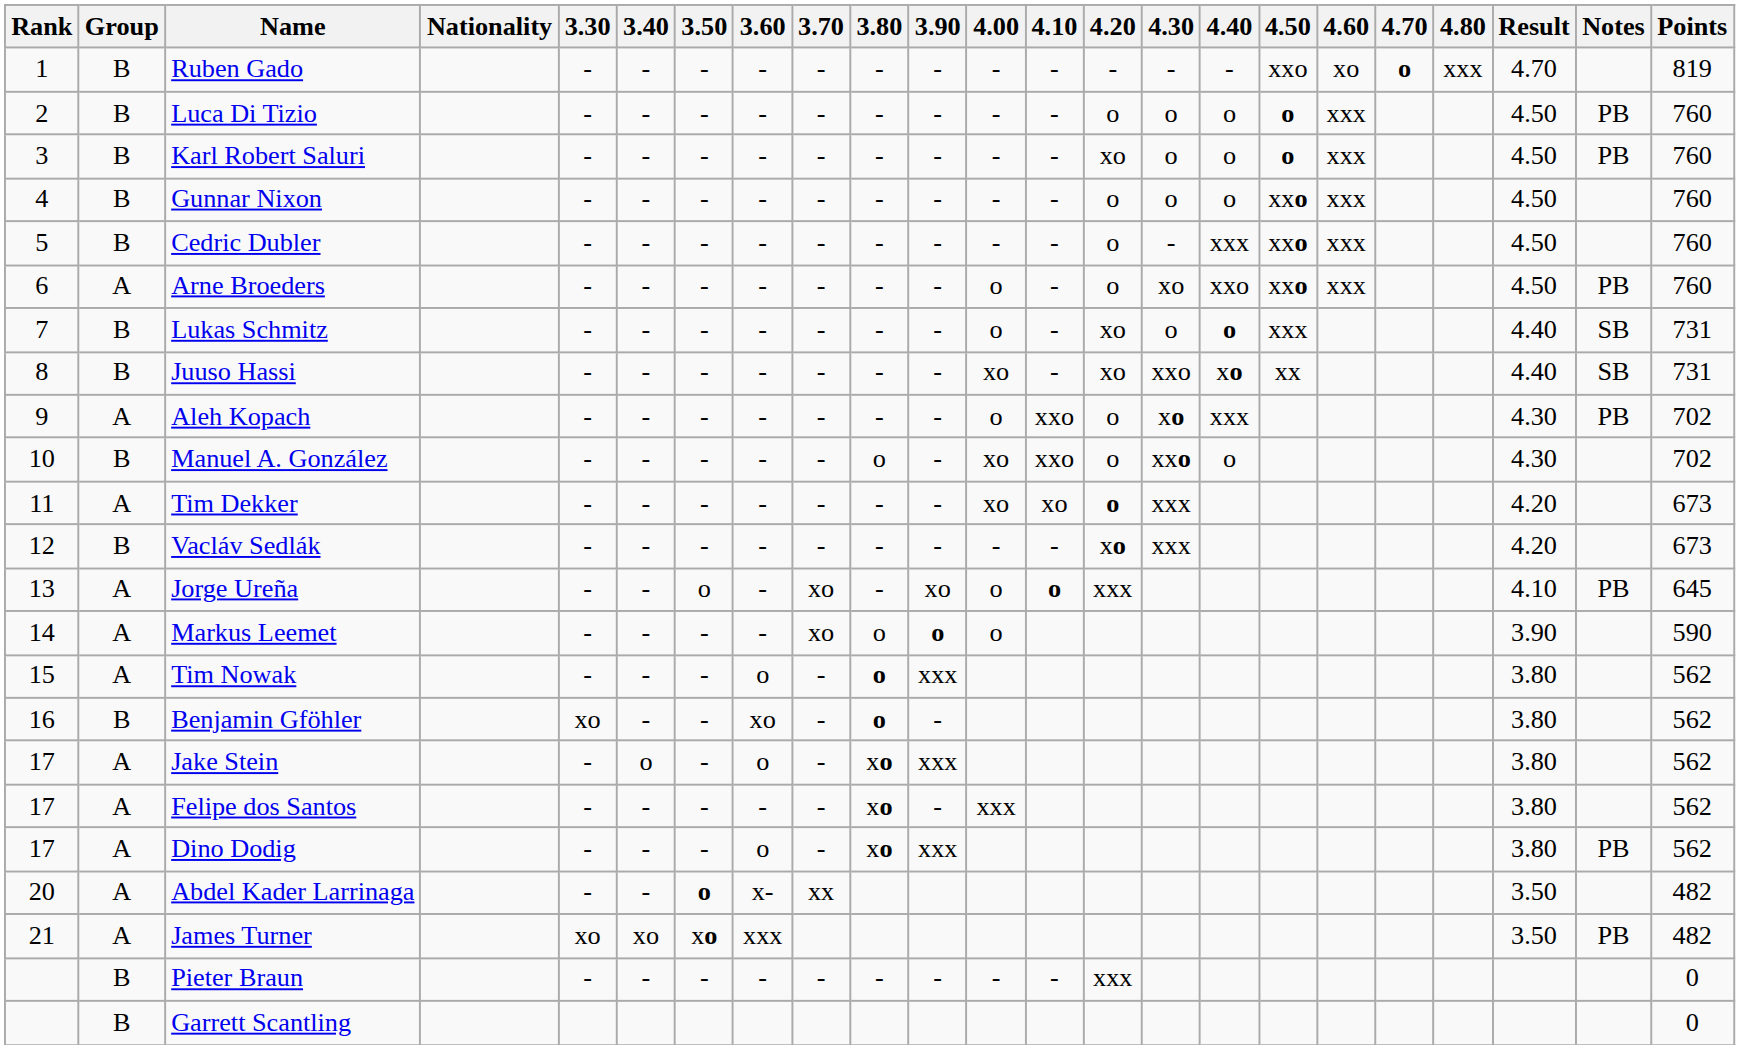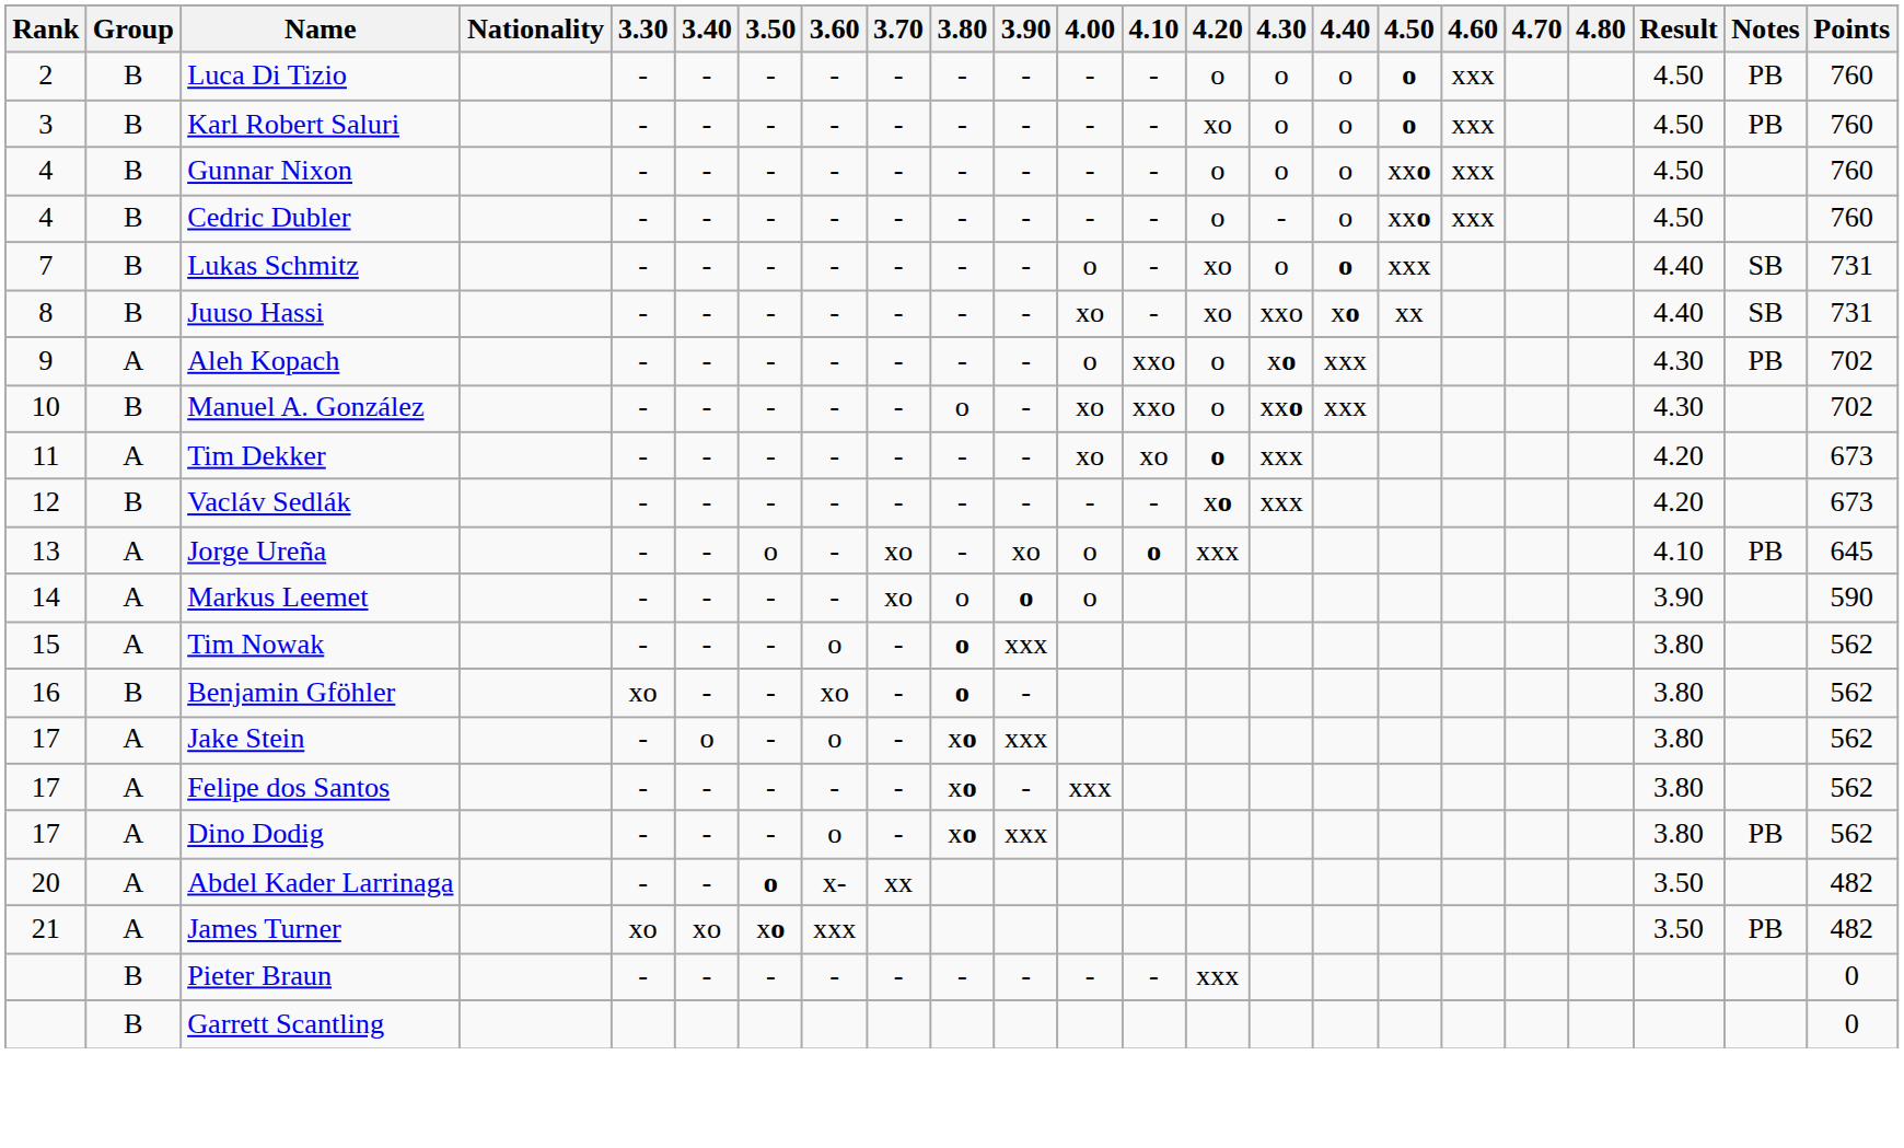 <table class="wikitable sortable" style="text-align:center;font-size:85%">
 <tr>
 <th>Rank</th>
 <th>Group</th>
 <th>Name</th>
 <th>Nationality</th>
 <th>3.30</th>
 <th>3.40</th>
 <th>3.50</th>
 <th>3.60</th>
 <th>3.70</th>
 <th>3.80</th>
 <th>3.90</th>
 <th>4.00</th>
 <th>4.10</th>
 <th>4.20</th>
 <th>4.30</th>
 <th>4.40</th>
 <th>4.50</th>
 <th>4.60</th>
 <th>4.70</th>
 <th>4.80</th>
 <th>Result</th>
 <th>Notes</th>
 <th>Points</th>
-</tr>
-<tr>
-<td>1</td>
-<td>B</td>
-<td align="left"><a href='#'>Ruben Gado</a></td>
-<td align=left></td>
-<td>-</td>
-<td>-</td>
-<td>-</td>
-<td>-</td>
-<td>-</td>
-<td>-</td>
-<td>-</td>
-<td>-</td>
-<td>-</td>
-<td>-</td>
-<td>-</td>
-<td>-</td>
-<td>xxo</td>
-<td>xo</td>
-<td><strong>o</strong></td>
-<td>xxx</td>
-<td>4.70</td>
-<td></td>
-<td>819</td>
 </tr>
 <tr>
 <td>2</td>
 <td>B</td>
 <td align="left"><a href='#'>Luca Di Tizio</a></td>
 <td align=left></td>
 <td>-</td>
 <td>-</td>
 <td>-</td>
 <td>-</td>
 <td>-</td>
 <td>-</td>
 <td>-</td>
 <td>-</td>
 <td>-</td>
 <td>o</td>
 <td>o</td>
 <td>o</td>
 <td><strong>o</strong></td>
 <td>xxx</td>
 <td></td>
 <td></td>
 <td>4.50</td>
 <td>PB</td>
 <td>760</td>
 </tr>
 <tr>
 <td>3</td>
 <td>B</td>
 <td align="left"><a href='#'>Karl Robert Saluri</a></td>
 <td align=left></td>
 <td>-</td>
 <td>-</td>
 <td>-</td>
 <td>-</td>
 <td>-</td>
 <td>-</td>
 <td>-</td>
 <td>-</td>
 <td>-</td>
 <td>xo</td>
 <td>o</td>
 <td>o</td>
 <td><strong>o</strong></td>
 <td>xxx</td>
 <td></td>
 <td></td>
 <td>4.50</td>
 <td>PB</td>
 <td>760</td>
 </tr>
 <tr>
 <td>4</td>
 <td>B</td>
 <td align="left"><a href='#'>Gunnar Nixon</a></td>
 <td align=left></td>
 <td>-</td>
 <td>-</td>
 <td>-</td>
 <td>-</td>
 <td>-</td>
 <td>-</td>
 <td>-</td>
 <td>-</td>
 <td>-</td>
 <td>o</td>
 <td>o</td>
 <td>o</td>
 <td>xx<strong>o</strong></td>
 <td>xxx</td>
 <td></td>
 <td></td>
 <td>4.50</td>
 <td></td>
 <td>760</td>
 </tr>
 <tr>
-<td>5</td>
+<td>4</td>
 <td>B</td>
 <td align="left"><a href='#'>Cedric Dubler</a></td>
 <td align=left></td>
 <td>-</td>
 <td>-</td>
 <td>-</td>
 <td>-</td>
 <td>-</td>
 <td>-</td>
 <td>-</td>
 <td>-</td>
 <td>-</td>
 <td>o</td>
 <td>-</td>
-<td>xxx</td>
+<td>o</td>
 <td>xx<strong>o</strong></td>
 <td>xxx</td>
 <td></td>
 <td></td>
 <td>4.50</td>
 <td></td>
-<td>760</td>
-</tr>
-<tr>
-<td>6</td>
-<td>A</td>
-<td align="left"><a href='#'>Arne Broeders</a></td>
-<td align=left></td>
-<td>-</td>
-<td>-</td>
-<td>-</td>
-<td>-</td>
-<td>-</td>
-<td>-</td>
-<td>-</td>
-<td>o</td>
-<td>-</td>
-<td>o</td>
-<td>xo</td>
-<td>xxo</td>
-<td>xx<strong>o</strong></td>
-<td>xxx</td>
-<td></td>
-<td></td>
-<td>4.50</td>
-<td>PB</td>
 <td>760</td>
 </tr>
 <tr>
 <td>7</td>
 <td>B</td>
 <td align="left"><a href='#'>Lukas Schmitz</a></td>
 <td align=left></td>
 <td>-</td>
 <td>-</td>
 <td>-</td>
 <td>-</td>
 <td>-</td>
 <td>-</td>
 <td>-</td>
 <td>o</td>
 <td>-</td>
 <td>xo</td>
 <td>o</td>
 <td><strong>o</strong></td>
 <td>xxx</td>
 <td></td>
 <td></td>
 <td></td>
 <td>4.40</td>
 <td>SB</td>
 <td>731</td>
 </tr>
 <tr>
 <td>8</td>
 <td>B</td>
 <td align="left"><a href='#'>Juuso Hassi</a></td>
 <td align=left></td>
 <td>-</td>
 <td>-</td>
 <td>-</td>
 <td>-</td>
 <td>-</td>
 <td>-</td>
 <td>-</td>
 <td>xo</td>
 <td>-</td>
 <td>xo</td>
 <td>xxo</td>
 <td>x<strong>o</strong></td>
 <td>xx</td>
 <td></td>
 <td></td>
 <td></td>
 <td>4.40</td>
 <td>SB</td>
 <td>731</td>
 </tr>
 <tr>
 <td>9</td>
 <td>A</td>
 <td align="left"><a href='#'>Aleh Kopach</a></td>
 <td align=left></td>
 <td>-</td>
 <td>-</td>
 <td>-</td>
 <td>-</td>
 <td>-</td>
 <td>-</td>
 <td>-</td>
 <td>o</td>
 <td>xxo</td>
 <td>o</td>
 <td>x<strong>o</strong></td>
 <td>xxx</td>
 <td></td>
 <td></td>
 <td></td>
 <td></td>
 <td>4.30</td>
 <td>PB</td>
 <td>702</td>
 </tr>
 <tr>
 <td>10</td>
 <td>B</td>
 <td align="left"><a href='#'>Manuel A. González</a></td>
 <td align=left></td>
 <td>-</td>
 <td>-</td>
 <td>-</td>
 <td>-</td>
 <td>-</td>
 <td>o</td>
 <td>-</td>
 <td>xo</td>
 <td>xxo</td>
 <td>o</td>
 <td>xx<strong>o</strong></td>
-<td>o</td>
+<td>xxx</td>
 <td></td>
 <td></td>
 <td></td>
 <td></td>
 <td>4.30</td>
 <td></td>
 <td>702</td>
 </tr>
 <tr>
 <td>11</td>
 <td>A</td>
 <td align="left"><a href='#'>Tim Dekker</a></td>
 <td align=left></td>
 <td>-</td>
 <td>-</td>
 <td>-</td>
 <td>-</td>
 <td>-</td>
 <td>-</td>
 <td>-</td>
 <td>xo</td>
 <td>xo</td>
 <td><strong>o</strong></td>
 <td>xxx</td>
 <td></td>
 <td></td>
 <td></td>
 <td></td>
 <td></td>
 <td>4.20</td>
 <td></td>
 <td>673</td>
 </tr>
 <tr>
 <td>12</td>
 <td>B</td>
 <td align="left"><a href='#'>Vacláv Sedlák</a></td>
 <td align=left></td>
 <td>-</td>
 <td>-</td>
 <td>-</td>
 <td>-</td>
 <td>-</td>
 <td>-</td>
 <td>-</td>
 <td>-</td>
 <td>-</td>
 <td>x<strong>o</strong></td>
 <td>xxx</td>
 <td></td>
 <td></td>
 <td></td>
 <td></td>
 <td></td>
 <td>4.20</td>
 <td></td>
 <td>673</td>
 </tr>
 <tr>
 <td>13</td>
 <td>A</td>
 <td align="left"><a href='#'>Jorge Ureña</a></td>
 <td align=left></td>
 <td>-</td>
 <td>-</td>
 <td>o</td>
 <td>-</td>
 <td>xo</td>
 <td>-</td>
 <td>xo</td>
 <td>o</td>
 <td><strong>o</strong></td>
 <td>xxx</td>
 <td></td>
 <td></td>
 <td></td>
 <td></td>
 <td></td>
 <td></td>
 <td>4.10</td>
 <td>PB</td>
 <td>645</td>
 </tr>
 <tr>
 <td>14</td>
 <td>A</td>
 <td align="left"><a href='#'>Markus Leemet</a></td>
 <td align=left></td>
 <td>-</td>
 <td>-</td>
 <td>-</td>
 <td>-</td>
 <td>xo</td>
 <td>o</td>
 <td><strong>o</strong></td>
 <td>o</td>
 <td></td>
 <td></td>
 <td></td>
 <td></td>
 <td></td>
 <td></td>
 <td></td>
 <td></td>
 <td>3.90</td>
 <td></td>
 <td>590</td>
 </tr>
 <tr>
 <td>15</td>
 <td>A</td>
 <td align="left"><a href='#'>Tim Nowak</a></td>
 <td align=left></td>
 <td>-</td>
 <td>-</td>
 <td>-</td>
 <td>o</td>
 <td>-</td>
 <td><strong>o</strong></td>
 <td>xxx</td>
 <td></td>
 <td></td>
 <td></td>
 <td></td>
 <td></td>
 <td></td>
 <td></td>
 <td></td>
 <td></td>
 <td>3.80</td>
 <td></td>
 <td>562</td>
 </tr>
 <tr>
 <td>16</td>
 <td>B</td>
 <td align="left"><a href='#'>Benjamin Gföhler</a></td>
 <td align=left></td>
 <td>xo</td>
 <td>-</td>
 <td>-</td>
 <td>xo</td>
 <td>-</td>
 <td><strong>o</strong></td>
 <td>-</td>
 <td></td>
 <td></td>
 <td></td>
 <td></td>
 <td></td>
 <td></td>
 <td></td>
 <td></td>
 <td></td>
 <td>3.80</td>
 <td></td>
 <td>562</td>
 </tr>
 <tr>
 <td>17</td>
 <td>A</td>
 <td align="left"><a href='#'>Jake Stein</a></td>
 <td align=left></td>
 <td>-</td>
 <td>o</td>
 <td>-</td>
 <td>o</td>
 <td>-</td>
 <td>x<strong>o</strong></td>
 <td>xxx</td>
 <td></td>
 <td></td>
 <td></td>
 <td></td>
 <td></td>
 <td></td>
 <td></td>
 <td></td>
 <td></td>
 <td>3.80</td>
 <td></td>
 <td>562</td>
 </tr>
 <tr>
 <td>17</td>
 <td>A</td>
 <td align="left"><a href='#'>Felipe dos Santos</a></td>
 <td align=left></td>
 <td>-</td>
 <td>-</td>
 <td>-</td>
 <td>-</td>
 <td>-</td>
 <td>x<strong>o</strong></td>
 <td>-</td>
 <td>xxx</td>
 <td></td>
 <td></td>
 <td></td>
 <td></td>
 <td></td>
 <td></td>
 <td></td>
 <td></td>
 <td>3.80</td>
 <td></td>
 <td>562</td>
 </tr>
 <tr>
 <td>17</td>
 <td>A</td>
 <td align="left"><a href='#'>Dino Dodig</a></td>
 <td align=left></td>
 <td>-</td>
 <td>-</td>
 <td>-</td>
 <td>o</td>
 <td>-</td>
 <td>x<strong>o</strong></td>
 <td>xxx</td>
 <td></td>
 <td></td>
 <td></td>
 <td></td>
 <td></td>
 <td></td>
 <td></td>
 <td></td>
 <td></td>
 <td>3.80</td>
 <td>PB</td>
 <td>562</td>
 </tr>
 <tr>
 <td>20</td>
 <td>A</td>
 <td align="left"><a href='#'>Abdel Kader Larrinaga</a></td>
 <td align=left></td>
 <td>-</td>
 <td>-</td>
 <td><strong>o</strong></td>
 <td>x-</td>
 <td>xx</td>
 <td></td>
 <td></td>
 <td></td>
 <td></td>
 <td></td>
 <td></td>
 <td></td>
 <td></td>
 <td></td>
 <td></td>
 <td></td>
 <td>3.50</td>
 <td></td>
 <td>482</td>
 </tr>
 <tr>
 <td>21</td>
 <td>A</td>
 <td align="left"><a href='#'>James Turner</a></td>
 <td align=left></td>
 <td>xo</td>
 <td>xo</td>
 <td>x<strong>o</strong></td>
 <td>xxx</td>
 <td></td>
 <td></td>
 <td></td>
 <td></td>
 <td></td>
 <td></td>
 <td></td>
 <td></td>
 <td></td>
 <td></td>
 <td></td>
 <td></td>
 <td>3.50</td>
 <td>PB</td>
 <td>482</td>
 </tr>
 <tr>
 <td></td>
 <td>B</td>
 <td align="left"><a href='#'>Pieter Braun</a></td>
 <td align=left></td>
 <td>-</td>
 <td>-</td>
 <td>-</td>
 <td>-</td>
 <td>-</td>
 <td>-</td>
 <td>-</td>
 <td>-</td>
 <td>-</td>
 <td>xxx</td>
 <td></td>
 <td></td>
 <td></td>
 <td></td>
 <td></td>
 <td></td>
 <td></td>
 <td></td>
 <td>0</td>
 </tr>
 <tr>
 <td></td>
 <td>B</td>
 <td align="left"><a href='#'>Garrett Scantling</a></td>
 <td align=left></td>
 <td></td>
 <td></td>
 <td></td>
 <td></td>
 <td></td>
 <td></td>
 <td></td>
 <td></td>
 <td></td>
 <td></td>
 <td></td>
 <td></td>
 <td></td>
 <td></td>
 <td></td>
 <td></td>
 <td></td>
 <td></td>
 <td>0</td>
 </tr>
 </table>
